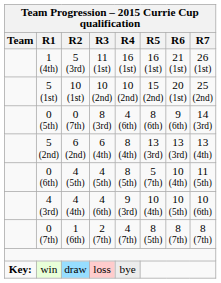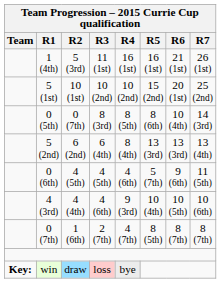 <table class="wikitable collapsible" style="text-align:center; line-height:100%; width:40%; font-size:90%">
 <tr>
 <th colspan=100%>Team Progression – 2015 Currie Cup qualification</th>
 </tr>
 <tr>
 <th style="text-align:left; width:30%;">Team</th>
 <th style="width:10%;">R1</th>
 <th style="width:10%;">R2</th>
 <th style="width:10%;">R3</th>
 <th style="width:10%;">R4</th>
 <th style="width:10%;">R5</th>
 <th style="width:10%;">R6</th>
 <th style="width:10%;">R7</th>
 </tr>
 <tr>
 <td align=left></td>
 <td>1 <br><small>(4th)</small></td>
 <td>5 <br><small>(3rd)</small></td>
 <td>11 <br><small>(1st)</small></td>
 <td>16 <br><small>(1st)</small></td>
 <td>16 <br><small>(1st)</small></td>
 <td>21 <br><small>(1st)</small></td>
 <td>26 <br><small>(1st)</small></td>
 </tr>
 <tr>
 <td align=left></td>
 <td>5 <br><small>(1st)</small></td>
 <td>10 <br><small>(1st)</small></td>
 <td>10 <br><small>(2nd)</small></td>
 <td>10 <br><small>(2nd)</small></td>
 <td>15 <br><small>(2nd)</small></td>
 <td>20 <br><small>(1st)</small></td>
 <td>25 <br><small>(2nd)</small></td>
 </tr>
 <tr>
 <td align=left></td>
 <td>0 <br><small>(5th)</small></td>
 <td>0 <br><small>(7th)</small></td>
 <td>8 <br><small>(3rd)</small></td>
-<td>4 <br><small>(6th)</small></td>
+<td>8 <br><small>(5th)</small></td>
 <td>8 <br><small>(6th)</small></td>
-<td>9 <br><small>(6th)</small></td>
+<td>10 <br><small>(4th)</small></td>
 <td>14 <br><small>(3rd)</small></td>
 </tr>
 <tr>
 <td align=left></td>
 <td>5 <br><small>(2nd)</small></td>
 <td>6 <br><small>(2nd)</small></td>
 <td>6 <br><small>(4th)</small></td>
 <td>8 <br><small>(4th)</small></td>
 <td>13 <br><small>(3rd)</small></td>
 <td>13 <br><small>(3rd)</small></td>
 <td>13 <br><small>(4th)</small></td>
 </tr>
 <tr>
 <td align=left></td>
 <td>0 <br><small>(6th)</small></td>
 <td>4 <br><small>(5th)</small></td>
 <td>4 <br><small>(5th)</small></td>
-<td>8 <br><small>(5th)</small></td>
+<td>4 <br><small>(6th)</small></td>
 <td>5 <br><small>(7th)</small></td>
-<td>10 <br><small>(4th)</small></td>
+<td>9 <br><small>(6th)</small></td>
 <td>11 <br><small>(5th)</small></td>
 </tr>
 <tr>
 <td align=left></td>
 <td>4 <br><small>(3rd)</small></td>
 <td>4 <br><small>(4th)</small></td>
 <td>4 <br><small>(6th)</small></td>
 <td>9 <br><small>(3rd)</small></td>
 <td>10 <br><small>(4th)</small></td>
 <td>10 <br><small>(5th)</small></td>
 <td>10 <br><small>(6th)</small></td>
 </tr>
 <tr>
 <td align=left></td>
 <td>0 <br><small>(7th)</small></td>
 <td>1 <br><small>(6th)</small></td>
 <td>2 <br><small>(7th)</small></td>
 <td>4 <br><small>(7th)</small></td>
 <td>8 <br><small>(5th)</small></td>
 <td>8 <br><small>(7th)</small></td>
 <td>8 <br><small>(7th)</small></td>
 </tr>
 <tr>
 <td colspan="100%" style="text-align:center; height: 10px;"></td>
 </tr>
 <tr>
 <td><strong>Key:</strong></td>
 <td style="background:#E8FFD8;">win</td>
 <td style="background:#97DEFF;">draw</td>
 <td style="background:#FFCCCC;">loss</td>
 <td style="background:#ECECEC;">bye</td>
 <td colspan="100%"></td>
 </tr>
 </table>
